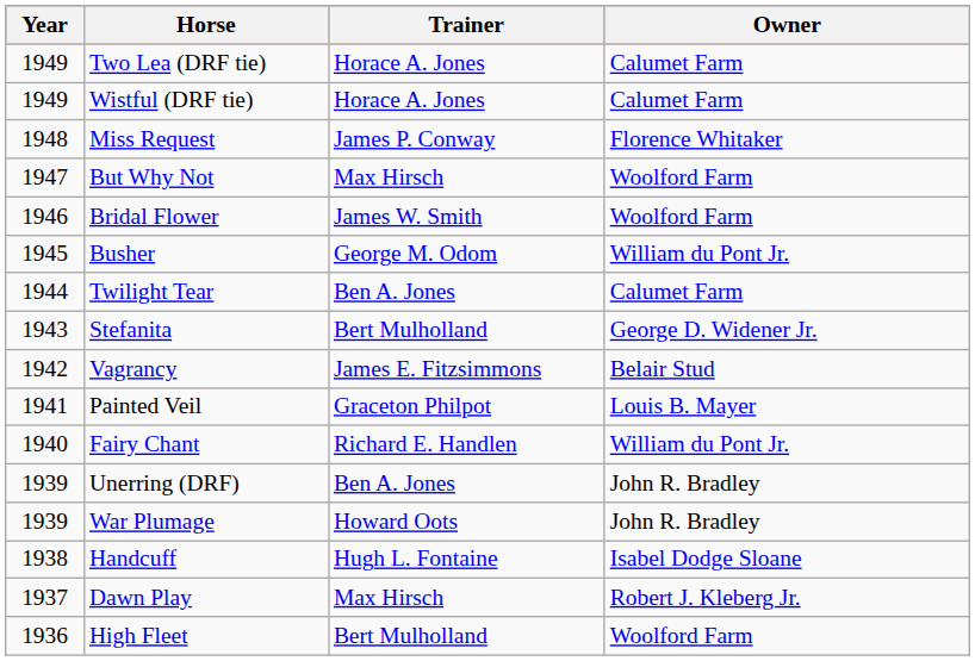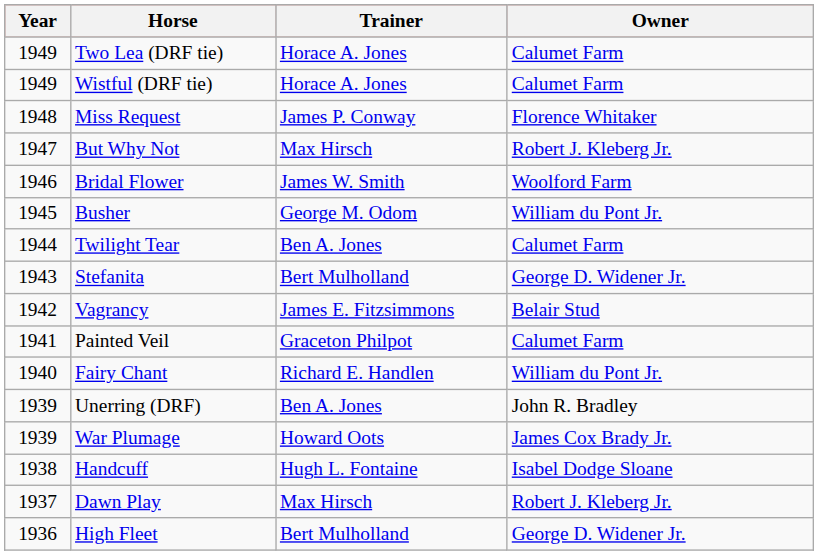 <table class = "wikitable sortable" | border="1" cellpadding="0" style="border-collapse: collapse; font-size:90%">
 <tr style="background:#b94e48; text-align:center;">
 <th style="width:42px;"><strong>Year</strong><br></th>
 <th style="width:145px;"><strong>Horse</strong><br></th>
 <th style="width:165px;"><strong>Trainer</strong><br></th>
 <th style="width:220px;"><strong>Owner</strong><br></th>
 </tr>
 <tr>
 <td align=center>1949</td>
 <td><a href='#'>Two Lea</a> (DRF tie)</td>
 <td><a href='#'>Horace A. Jones</a></td>
 <td><a href='#'>Calumet Farm</a></td>
 </tr>
 <tr>
 <td align=center>1949</td>
 <td><a href='#'>Wistful</a> (DRF tie)</td>
 <td><a href='#'>Horace A. Jones</a></td>
 <td><a href='#'>Calumet Farm</a></td>
 </tr>
 <tr>
 <td align=center>1948</td>
 <td><a href='#'>Miss Request</a></td>
 <td><a href='#'>James P. Conway</a></td>
 <td><a href='#'>Florence Whitaker</a></td>
 </tr>
 <tr>
 <td align=center>1947</td>
 <td><a href='#'>But Why Not</a></td>
 <td><a href='#'>Max Hirsch</a></td>
-<td><a href='#'>Woolford Farm</a></td>
+<td><a href='#'>Robert J. Kleberg Jr.</a></td>
 </tr>
 <tr>
 <td align=center>1946</td>
 <td><a href='#'>Bridal Flower</a></td>
 <td><a href='#'>James W. Smith</a></td>
 <td><a href='#'>Woolford Farm</a></td>
 </tr>
 <tr>
 <td align=center>1945</td>
 <td><a href='#'>Busher</a></td>
 <td><a href='#'>George M. Odom</a></td>
 <td><a href='#'>William du Pont Jr.</a></td>
 </tr>
 <tr>
 <td align=center>1944</td>
 <td><a href='#'>Twilight Tear</a></td>
 <td><a href='#'>Ben A. Jones</a></td>
 <td><a href='#'>Calumet Farm</a></td>
 </tr>
 <tr>
 <td align=center>1943</td>
 <td><a href='#'>Stefanita</a></td>
 <td><a href='#'>Bert Mulholland</a></td>
 <td><a href='#'>George D. Widener Jr.</a></td>
 </tr>
 <tr>
 <td align=center>1942</td>
 <td><a href='#'>Vagrancy</a></td>
 <td><a href='#'>James E. Fitzsimmons</a></td>
 <td><a href='#'>Belair Stud</a></td>
 </tr>
 <tr>
 <td align=center>1941</td>
 <td>Painted Veil</td>
 <td><a href='#'>Graceton Philpot</a></td>
-<td><a href='#'>Louis B. Mayer</a></td>
+<td><a href='#'>Calumet Farm</a></td>
 </tr>
 <tr>
 <td align=center>1940</td>
 <td><a href='#'>Fairy Chant</a></td>
 <td><a href='#'>Richard E. Handlen</a></td>
 <td><a href='#'>William du Pont Jr.</a></td>
 </tr>
 <tr>
 <td align=center>1939</td>
 <td>Unerring (DRF)</td>
 <td><a href='#'>Ben A. Jones</a></td>
 <td>John R. Bradley</td>
 </tr>
 <tr>
 <td align=center>1939</td>
 <td><a href='#'>War Plumage</a></td>
 <td><a href='#'>Howard Oots</a></td>
-<td>John R. Bradley</td>
+<td><a href='#'>James Cox Brady Jr.</a></td>
 </tr>
 <tr>
 <td align=center>1938</td>
 <td><a href='#'>Handcuff</a></td>
 <td><a href='#'>Hugh L. Fontaine</a></td>
 <td><a href='#'>Isabel Dodge Sloane</a></td>
 </tr>
 <tr>
 <td align=center>1937</td>
 <td><a href='#'>Dawn Play</a></td>
 <td><a href='#'>Max Hirsch</a></td>
 <td><a href='#'>Robert J. Kleberg Jr.</a></td>
 </tr>
 <tr>
 <td align=center>1936</td>
 <td><a href='#'>High Fleet</a></td>
 <td><a href='#'>Bert Mulholland</a></td>
-<td><a href='#'>Woolford Farm</a></td>
+<td><a href='#'>George D. Widener Jr.</a></td>
 </tr>
 </table>
